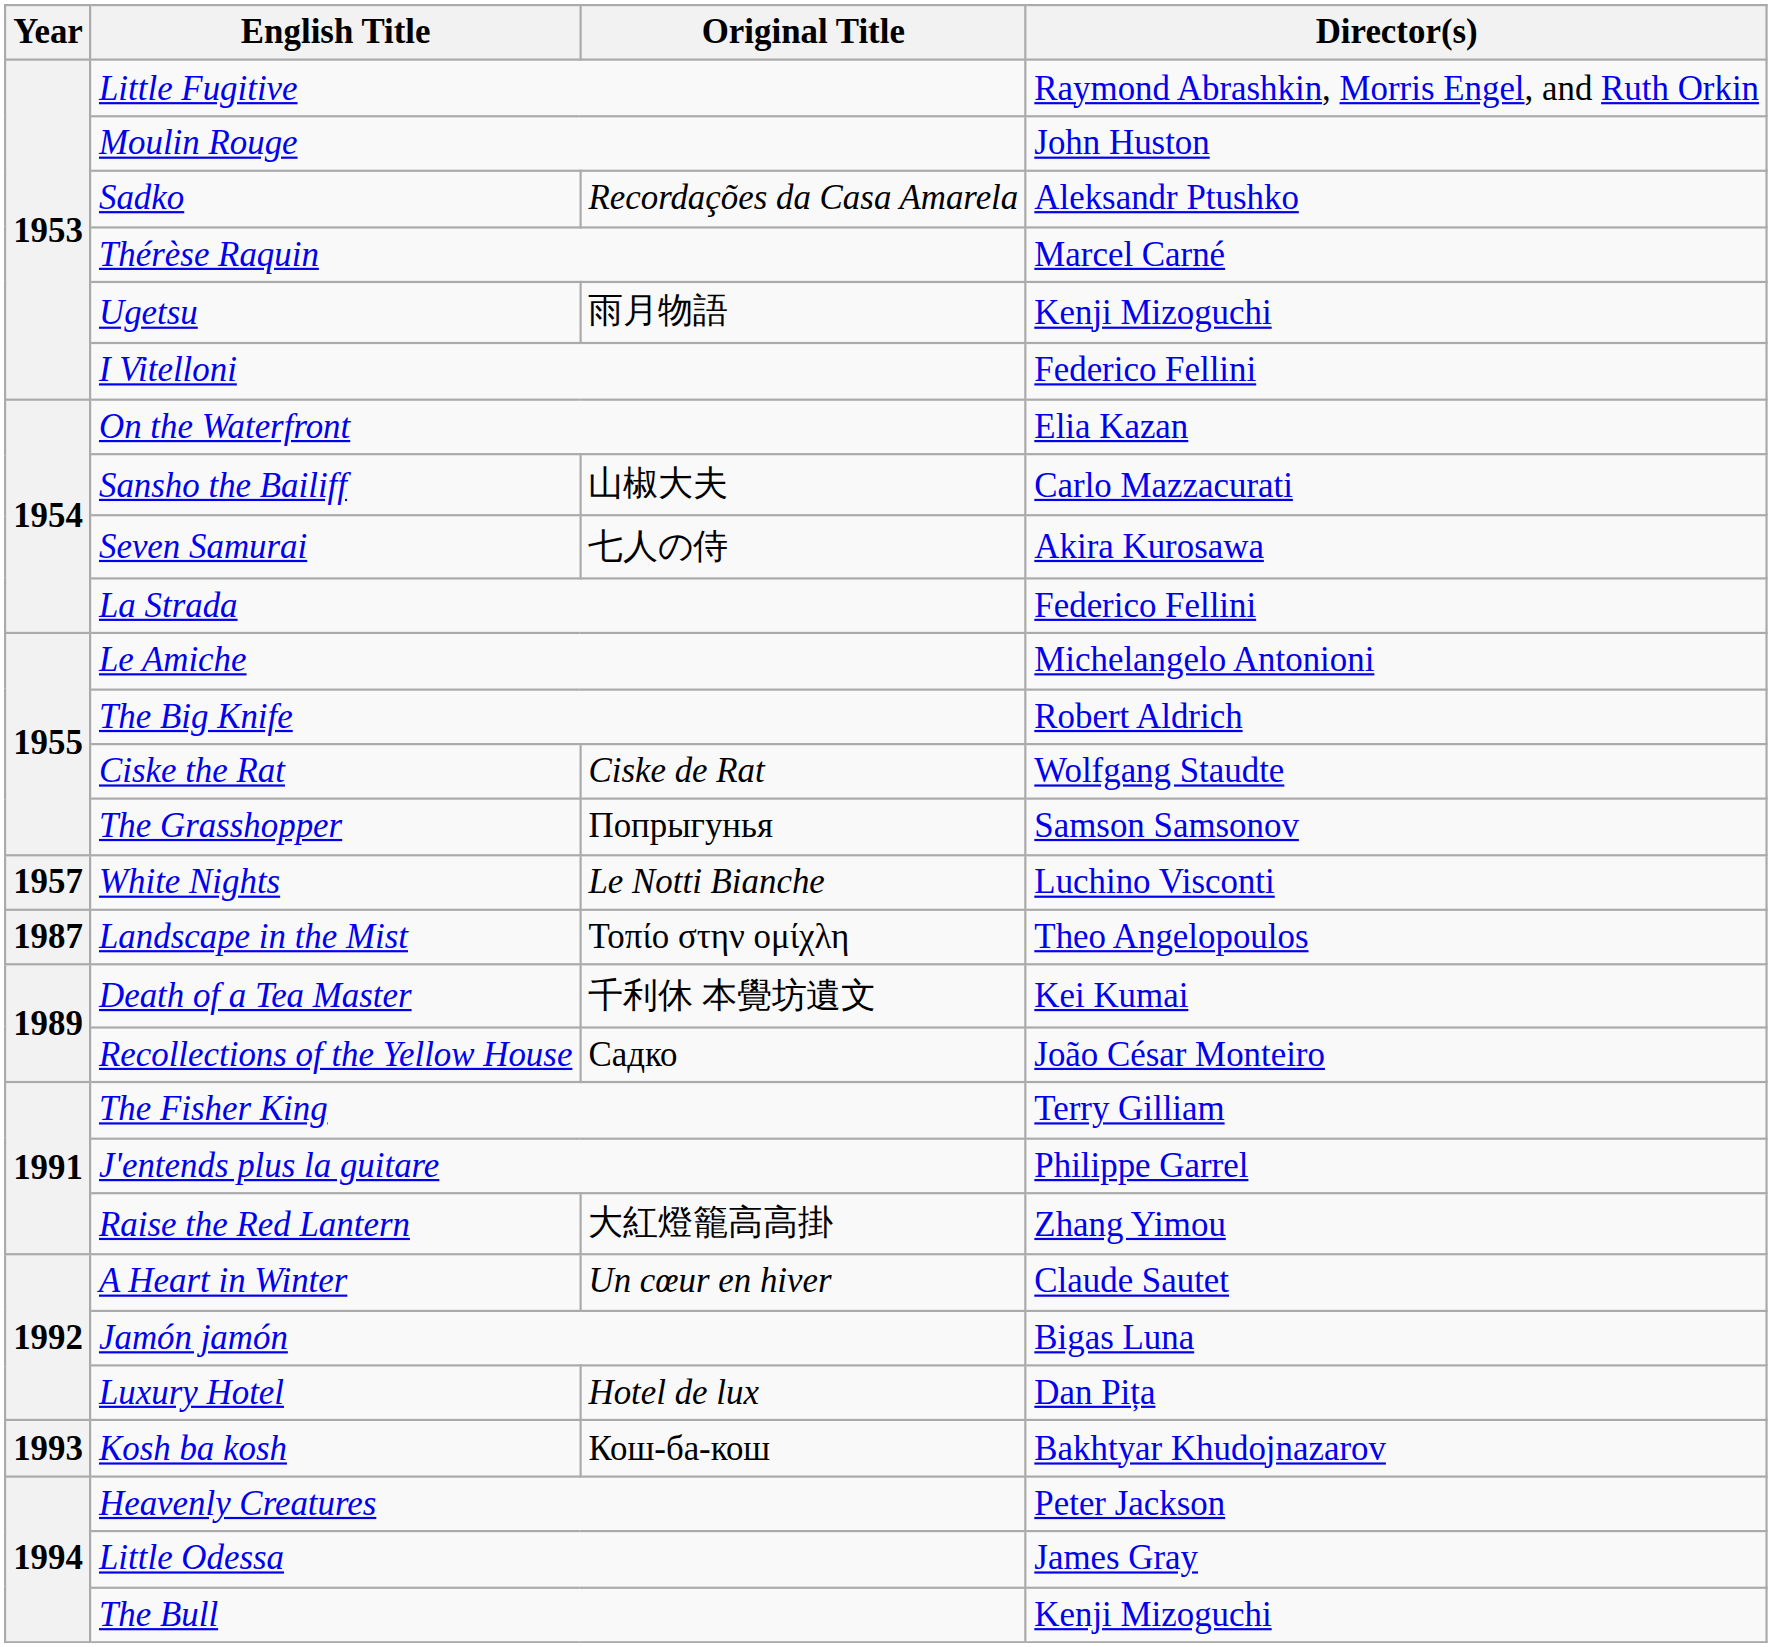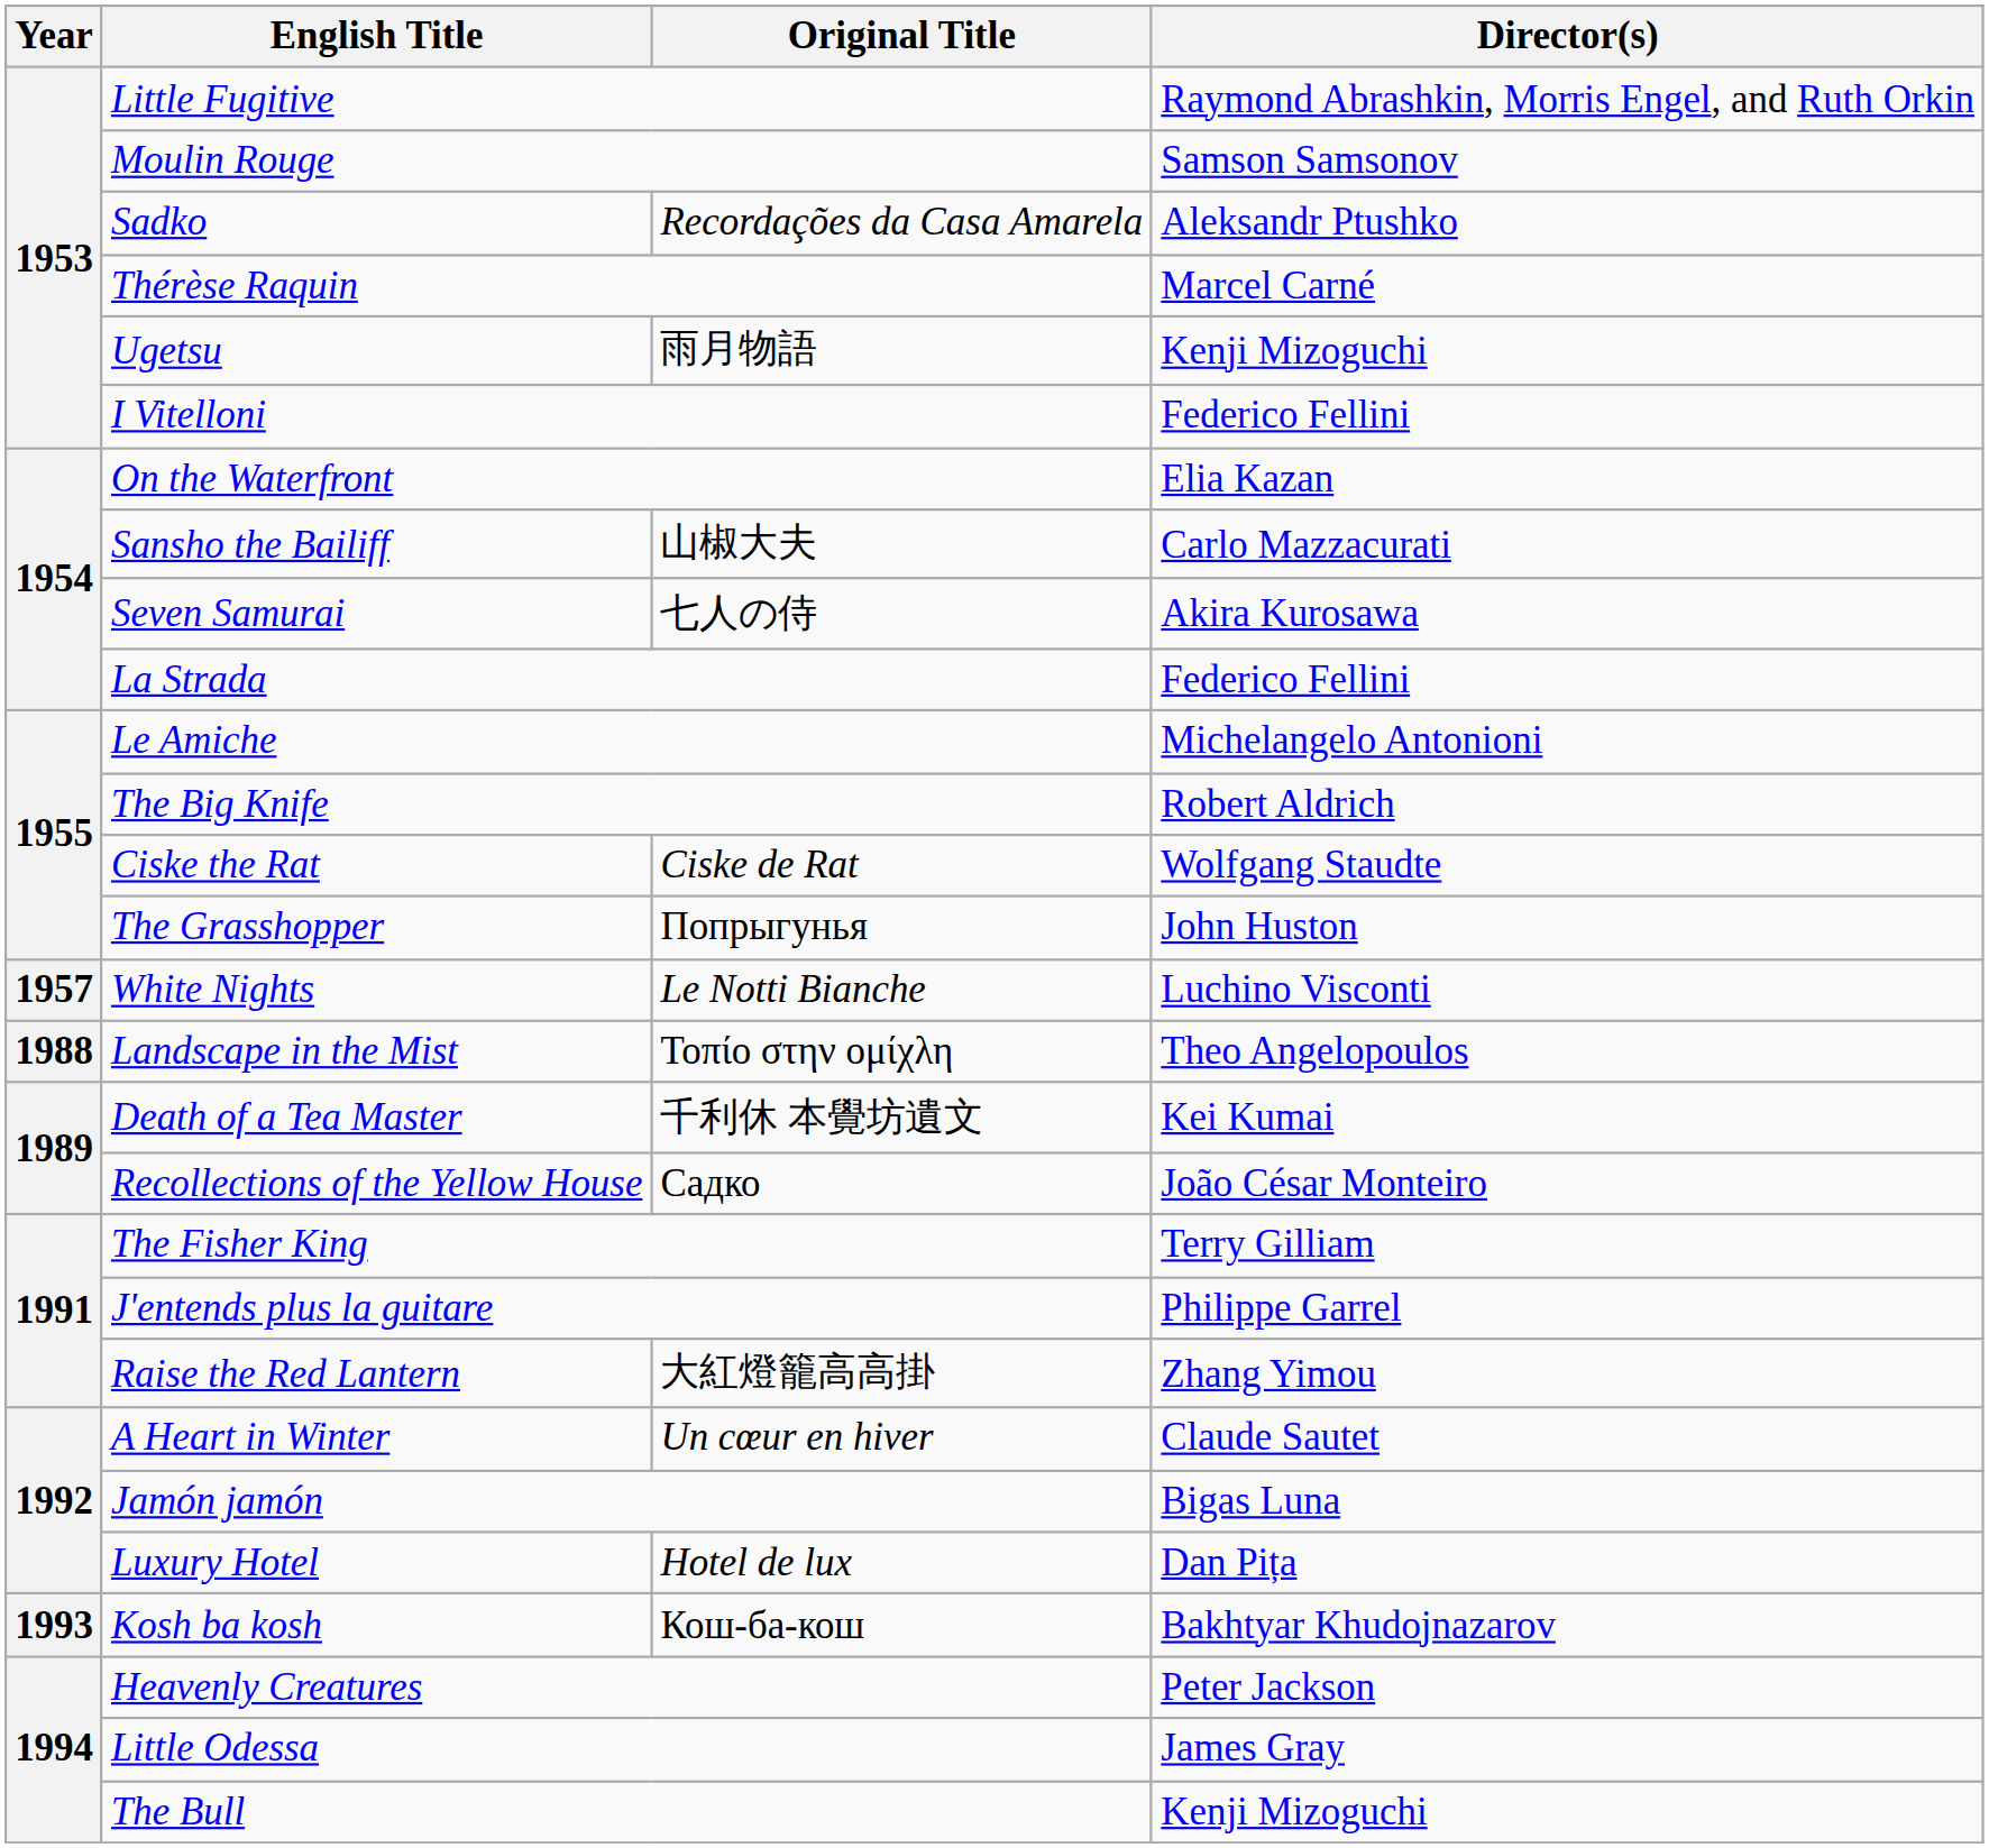 <table class="wikitable">
 <tr>
 <th>Year</th>
 <th>English Title</th>
 <th>Original Title</th>
 <th>Director(s)</th>
 </tr>
 <tr>
 <th rowspan="6">1953</th>
 <td colspan="2"><em><a href='#'>Little Fugitive</a></em></td>
 <td><a href='#'>Raymond Abrashkin</a>, <a href='#'>Morris Engel</a>, and <a href='#'>Ruth Orkin</a></td>
 </tr>
 <tr>
 <td colspan="2"><em><a href='#'>Moulin Rouge</a></em></td>
-<td><a href='#'>John Huston</a></td>
+<td><a href='#'>Samson Samsonov</a></td>
 </tr>
 <tr>
 <td><em><a href='#'>Sadko</a></em></td>
 <td><em>Recordações da Casa Amarela</em></td>
 <td><a href='#'>Aleksandr Ptushko</a></td>
 </tr>
 <tr>
 <td colspan="2"><em><a href='#'>Thérèse Raquin</a></em></td>
 <td><a href='#'>Marcel Carné</a></td>
 </tr>
 <tr>
 <td><em><a href='#'>Ugetsu</a></em></td>
 <td>雨月物語</td>
 <td><a href='#'>Kenji Mizoguchi</a></td>
 </tr>
 <tr>
 <td colspan="2"><em><a href='#'>I Vitelloni</a></em></td>
 <td><a href='#'>Federico Fellini</a></td>
 </tr>
 <tr>
 <th rowspan="4">1954</th>
 <td colspan="2"><em><a href='#'>On the Waterfront</a></em></td>
 <td><a href='#'>Elia Kazan</a></td>
 </tr>
 <tr>
 <td><em><a href='#'>Sansho the Bailiff</a></em></td>
 <td>山椒大夫</td>
 <td><a href='#'>Carlo Mazzacurati</a></td>
 </tr>
 <tr>
 <td><em><a href='#'>Seven Samurai</a></em></td>
 <td>七人の侍</td>
 <td><a href='#'>Akira Kurosawa</a></td>
 </tr>
 <tr>
 <td colspan="2"><em><a href='#'>La Strada</a></em></td>
 <td><a href='#'>Federico Fellini</a></td>
 </tr>
 <tr>
 <th rowspan="4">1955</th>
 <td colspan="2"><em><a href='#'>Le Amiche</a></em></td>
 <td><a href='#'>Michelangelo Antonioni</a></td>
 </tr>
 <tr>
 <td colspan="2"><em><a href='#'>The Big Knife</a></em></td>
 <td><a href='#'>Robert Aldrich</a></td>
 </tr>
 <tr>
 <td><em><a href='#'>Ciske the Rat</a></em></td>
 <td><em>Ciske de Rat</em></td>
 <td><a href='#'>Wolfgang Staudte</a></td>
 </tr>
 <tr>
 <td><em><a href='#'>The Grasshopper</a></em></td>
 <td>Попрыгунья</td>
-<td><a href='#'>Samson Samsonov</a></td>
+<td><a href='#'>John Huston</a></td>
 </tr>
 <tr>
 <th>1957</th>
 <td><em><a href='#'>White Nights</a></em></td>
 <td><em>Le Notti Bianche</em></td>
 <td><a href='#'>Luchino Visconti</a></td>
 </tr>
 <tr>
-<th>1987</th>
+<th>1988</th>
 <td><em><a href='#'>Landscape in the Mist</a></em></td>
 <td>Τοπίο στην ομίχλη</td>
 <td><a href='#'>Theo Angelopoulos</a></td>
 </tr>
 <tr>
 <th rowspan="2">1989</th>
 <td><em><a href='#'>Death of a Tea Master</a></em></td>
 <td>千利休 本覺坊遺文</td>
 <td><a href='#'>Kei Kumai</a></td>
 </tr>
 <tr>
 <td><em><a href='#'>Recollections of the Yellow House</a></em></td>
 <td>Садко</td>
 <td><a href='#'>João César Monteiro</a></td>
 </tr>
 <tr>
 <th rowspan="3">1991</th>
 <td colspan="2"><em><a href='#'>The Fisher King</a></em></td>
 <td><a href='#'>Terry Gilliam</a></td>
 </tr>
 <tr>
 <td colspan="2"><em><a href='#'>J'entends plus la guitare</a></em></td>
 <td><a href='#'>Philippe Garrel</a></td>
 </tr>
 <tr>
 <td><em><a href='#'>Raise the Red Lantern</a></em></td>
 <td>大紅燈籠高高掛</td>
 <td><a href='#'>Zhang Yimou</a></td>
 </tr>
 <tr>
 <th rowspan="3">1992</th>
 <td><em><a href='#'>A Heart in Winter</a></em></td>
 <td><em>Un cœur en hiver</em></td>
 <td><a href='#'>Claude Sautet</a></td>
 </tr>
 <tr>
 <td colspan="2"><em><a href='#'>Jamón jamón</a></em></td>
 <td><a href='#'>Bigas Luna</a></td>
 </tr>
 <tr>
 <td><em><a href='#'>Luxury Hotel</a></em></td>
 <td><em>Hotel de lux</em></td>
 <td><a href='#'>Dan Pița</a></td>
 </tr>
 <tr>
 <th>1993</th>
 <td><em><a href='#'>Kosh ba kosh</a></em></td>
 <td>Кош-ба-кош</td>
 <td><a href='#'>Bakhtyar Khudojnazarov</a></td>
 </tr>
 <tr>
 <th rowspan="3">1994</th>
 <td colspan="2"><em><a href='#'>Heavenly Creatures</a></em></td>
 <td><a href='#'>Peter Jackson</a></td>
 </tr>
 <tr>
 <td colspan="2"><em><a href='#'>Little Odessa</a></em></td>
 <td><a href='#'>James Gray</a></td>
 </tr>
 <tr>
 <td colspan="2"><em><a href='#'>The Bull</a></em></td>
 <td><a href='#'>Kenji Mizoguchi</a></td>
 </tr>
 </table>
